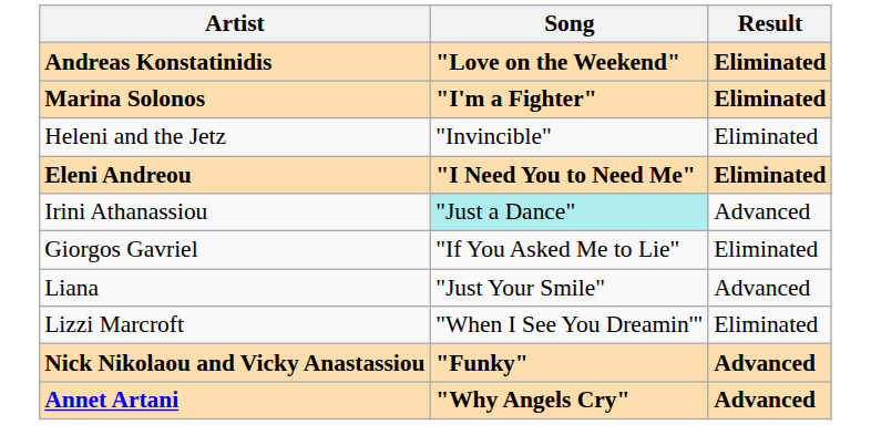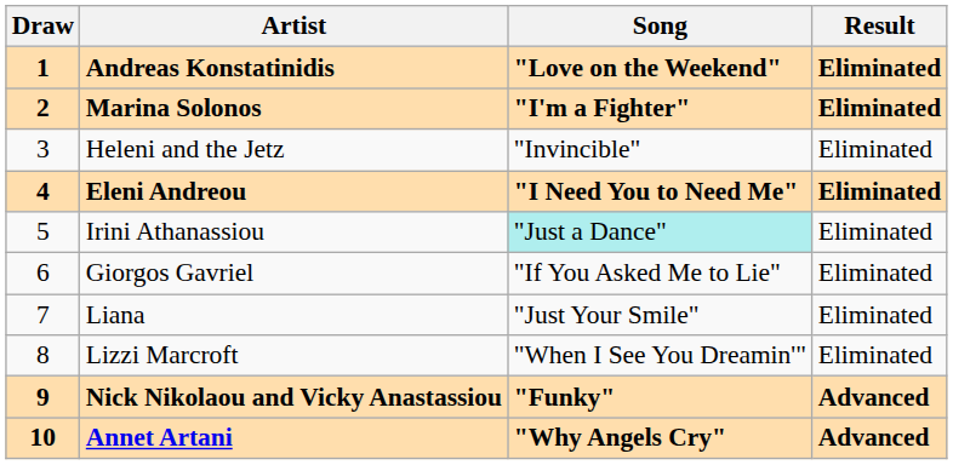 <table class="sortable wikitable" style="margin: 1em auto 1em auto; text-align:center;">
 <tr>
+<th>Draw</th>
 <th>Artist</th>
 <th>Song</th>
 <th>Result</th>
 </tr>
 <tr style="font-weight:bold; background:navajowhite;">
+<td>1</td>
 <td align="left">Andreas Konstatinidis</td>
 <td align="left">"Love on the Weekend"</td>
 <td align="left">Eliminated</td>
 </tr>
 <tr style="font-weight:bold; background:navajowhite;">
+<td>2</td>
 <td align="left">Marina Solonos</td>
 <td align="left">"I'm a Fighter"</td>
 <td align="left">Eliminated</td>
 </tr>
 <tr>
+<td>3</td>
 <td align="left">Heleni and the Jetz</td>
 <td align="left">"Invincible"</td>
 <td align="left">Eliminated</td>
 </tr>
 <tr style="font-weight:bold; background:navajowhite;">
+<td>4</td>
 <td align="left">Eleni Andreou</td>
 <td align="left">"I Need You to Need Me"</td>
 <td align="left">Eliminated</td>
 </tr>
 <tr>
+<td>5</td>
 <td align="left">Irini Athanassiou</td>
 <td align="left" style="background: paleturquoise;">"Just a Dance"</td>
-<td align="left">Advanced</td>
+<td align="left">Eliminated</td>
 </tr>
 <tr>
+<td>6</td>
 <td align="left">Giorgos Gavriel</td>
 <td align="left">"If You Asked Me to Lie"</td>
 <td align="left">Eliminated</td>
 </tr>
 <tr>
+<td>7</td>
 <td align="left">Liana</td>
 <td align="left">"Just Your Smile"</td>
-<td align="left">Advanced</td>
+<td align="left">Eliminated</td>
 </tr>
 <tr>
+<td>8</td>
 <td align="left">Lizzi Marcroft</td>
 <td align="left">"When I See You Dreamin'"</td>
 <td align="left">Eliminated</td>
 </tr>
 <tr style="font-weight:bold; background:navajowhite;">
+<td>9</td>
 <td align="left">Nick Nikolaou and Vicky Anastassiou</td>
 <td align="left">"Funky"</td>
 <td align="left">Advanced</td>
 </tr>
 <tr style="font-weight:bold; background:navajowhite;">
+<td>10</td>
 <td align="left"><a href='#'>Annet Artani</a></td>
 <td align="left">"Why Angels Cry"</td>
 <td align="left">Advanced</td>
 </tr>
 </table>
